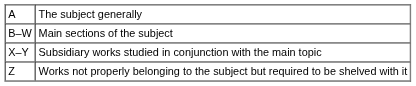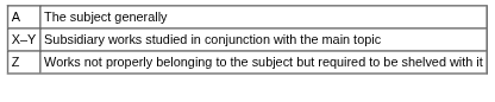 <table border="1" cellpadding="4" cellspacing="0" align="center">
 <tr>
 <td>A</td>
 <td>The subject generally</td>
-</tr>
-<tr>
-<td>B–W</td>
-<td>Main sections of the subject</td>
 </tr>
 <tr>
 <td>X–Y</td>
 <td>Subsidiary works studied in conjunction with the main topic</td>
 </tr>
 <tr>
 <td>Z</td>
 <td>Works not properly belonging to the subject but required to be shelved with it</td>
 </tr>
 </table>
